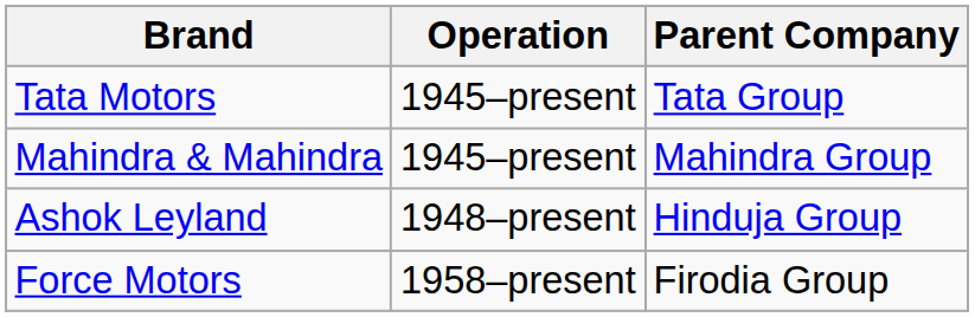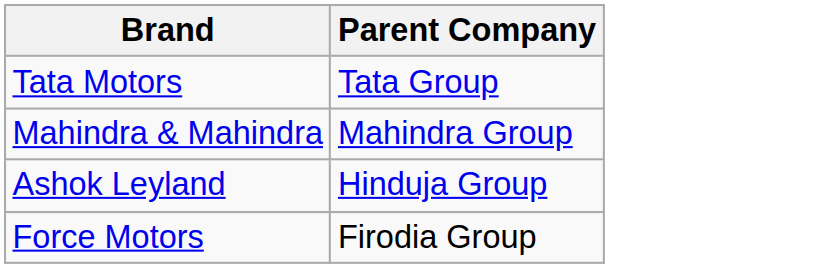 <table class="wikitable sortable">
 <tr>
 <th>Brand</th>
-<th>Operation</th>
 <th>Parent Company</th>
 </tr>
 <tr>
 <td><a href='#'>Tata Motors</a></td>
-<td>1945–present</td>
 <td><a href='#'>Tata Group</a></td>
 </tr>
 <tr>
 <td><a href='#'>Mahindra & Mahindra</a></td>
-<td>1945–present</td>
 <td><a href='#'>Mahindra Group</a></td>
 </tr>
 <tr>
 <td><a href='#'>Ashok Leyland</a></td>
-<td>1948–present</td>
 <td><a href='#'>Hinduja Group</a></td>
 </tr>
 <tr>
 <td><a href='#'>Force Motors</a></td>
-<td>1958–present</td>
 <td>Firodia Group</td>
 </tr>
 </table>
